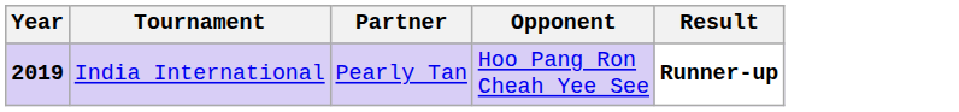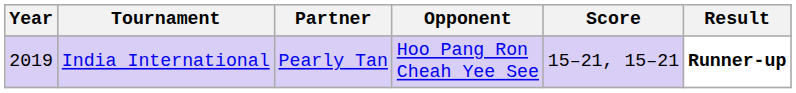 <table class="sortable wikitable" style="font-size: 90%;">
 <tr>
 <th>Year</th>
 <th>Tournament</th>
 <th>Partner</th>
 <th>Opponent</th>
+<th>Score</th>
 <th>Result</th>
 </tr>
 <tr style="background:#D8CEF6">
-<td align="center"><strong>2019</strong></td>
+<td align="center">2019</td>
 <td align="left"><a href='#'>India International</a></td>
 <td align="left"> <a href='#'>Pearly Tan</a></td>
 <td align="left"> <a href='#'>Hoo Pang Ron</a><br> <a href='#'>Cheah Yee See</a></td>
+<td align="left">15–21, 15–21</td>
 <td style="text-align:left; background:white"> <strong>Runner-up</strong></td>
 </tr>
 </table>
